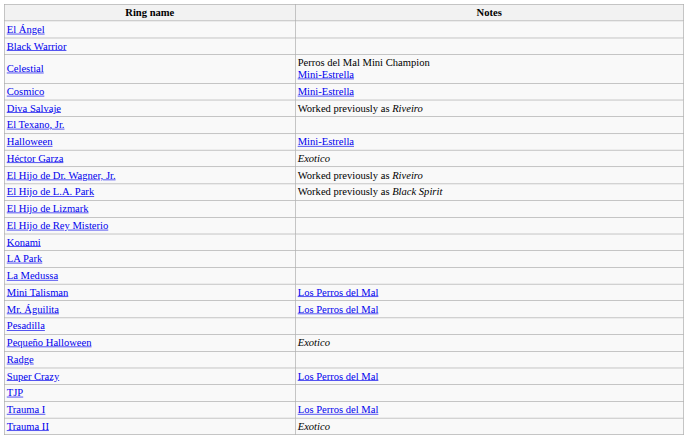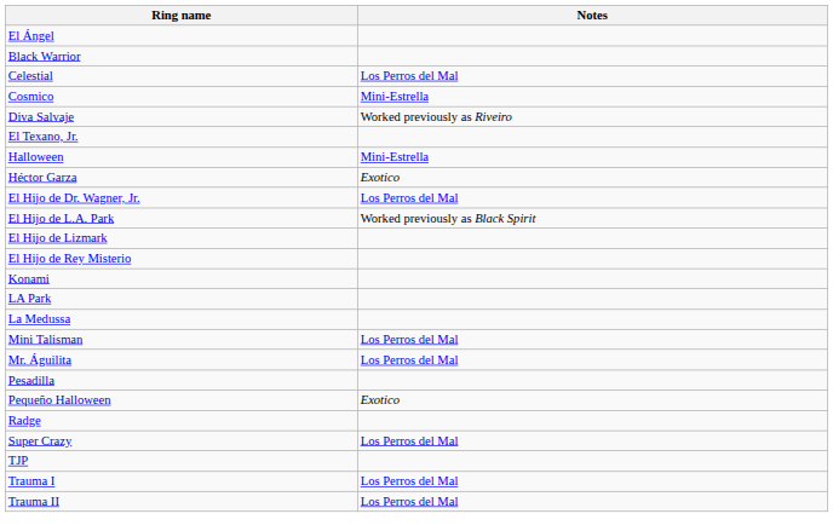 <table class="wikitable sortable" align="left center" width="65%">
 <tr>
 <th width="15%">Ring name</th>
 <th width="20%">Notes</th>
 </tr>
 <tr>
 <td><a href='#'>El Ángel</a></td>
 <td> </td>
 </tr>
 <tr>
 <td><a href='#'>Black Warrior</a></td>
 <td> </td>
 </tr>
 <tr>
 <td><a href='#'>Celestial</a></td>
-<td>Perros del Mal Mini Champion<br><a href='#'>Mini-Estrella</a></td>
+<td><a href='#'>Los Perros del Mal</a></td>
 </tr>
 <tr>
 <td><a href='#'>Cosmico</a></td>
 <td><a href='#'>Mini-Estrella</a></td>
 </tr>
 <tr>
 <td><a href='#'>Diva Salvaje</a></td>
 <td>Worked previously as <em>Riveiro</em></td>
 </tr>
 <tr>
 <td><a href='#'>El Texano, Jr.</a></td>
 <td> </td>
 </tr>
 <tr>
 <td><a href='#'>Halloween</a></td>
 <td><a href='#'>Mini-Estrella</a></td>
 </tr>
 <tr>
 <td><a href='#'>Héctor Garza</a></td>
 <td><em>Exotico</em></td>
 </tr>
 <tr>
 <td><a href='#'>El Hijo de Dr. Wagner, Jr.</a></td>
-<td>Worked previously as <em>Riveiro</em></td>
+<td><a href='#'>Los Perros del Mal</a></td>
 </tr>
 <tr>
 <td><a href='#'>El Hijo de L.A. Park</a></td>
 <td>Worked previously as <em>Black Spirit</em></td>
 </tr>
 <tr>
 <td><a href='#'>El Hijo de Lizmark</a></td>
 <td></td>
 </tr>
 <tr>
 <td><a href='#'>El Hijo de Rey Misterio</a></td>
 <td> </td>
 </tr>
 <tr>
 <td><a href='#'>Konami</a></td>
 <td> </td>
 </tr>
 <tr>
 <td><a href='#'>LA Park</a></td>
 <td> </td>
 </tr>
 <tr>
 <td><a href='#'>La Medussa</a></td>
 <td> </td>
 </tr>
 <tr>
 <td><a href='#'>Mini Talisman</a></td>
 <td><a href='#'>Los Perros del Mal</a></td>
 </tr>
 <tr>
 <td><a href='#'>Mr. Águilita</a></td>
 <td><a href='#'>Los Perros del Mal</a></td>
 </tr>
 <tr>
 <td><a href='#'>Pesadilla</a></td>
 <td> </td>
 </tr>
 <tr>
 <td><a href='#'>Pequeño Halloween</a></td>
 <td><em>Exotico</em></td>
 </tr>
 <tr>
 <td><a href='#'>Radge</a></td>
 <td> </td>
 </tr>
 <tr>
 <td><a href='#'>Super Crazy</a></td>
 <td><a href='#'>Los Perros del Mal</a></td>
 </tr>
 <tr>
 <td><a href='#'>TJP</a></td>
 <td> </td>
 </tr>
 <tr>
 <td><a href='#'>Trauma I</a></td>
 <td><a href='#'>Los Perros del Mal</a></td>
 </tr>
 <tr>
 <td><a href='#'>Trauma II</a></td>
-<td><em>Exotico</em></td>
+<td><a href='#'>Los Perros del Mal</a></td>
 </tr>
 </table>
